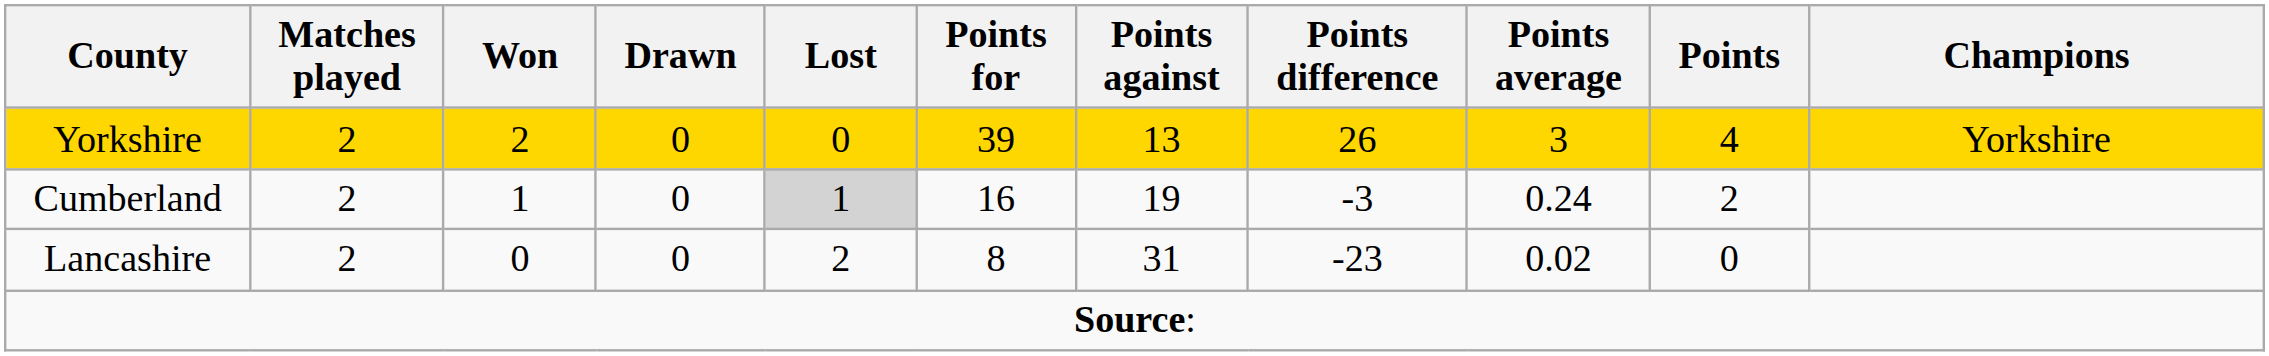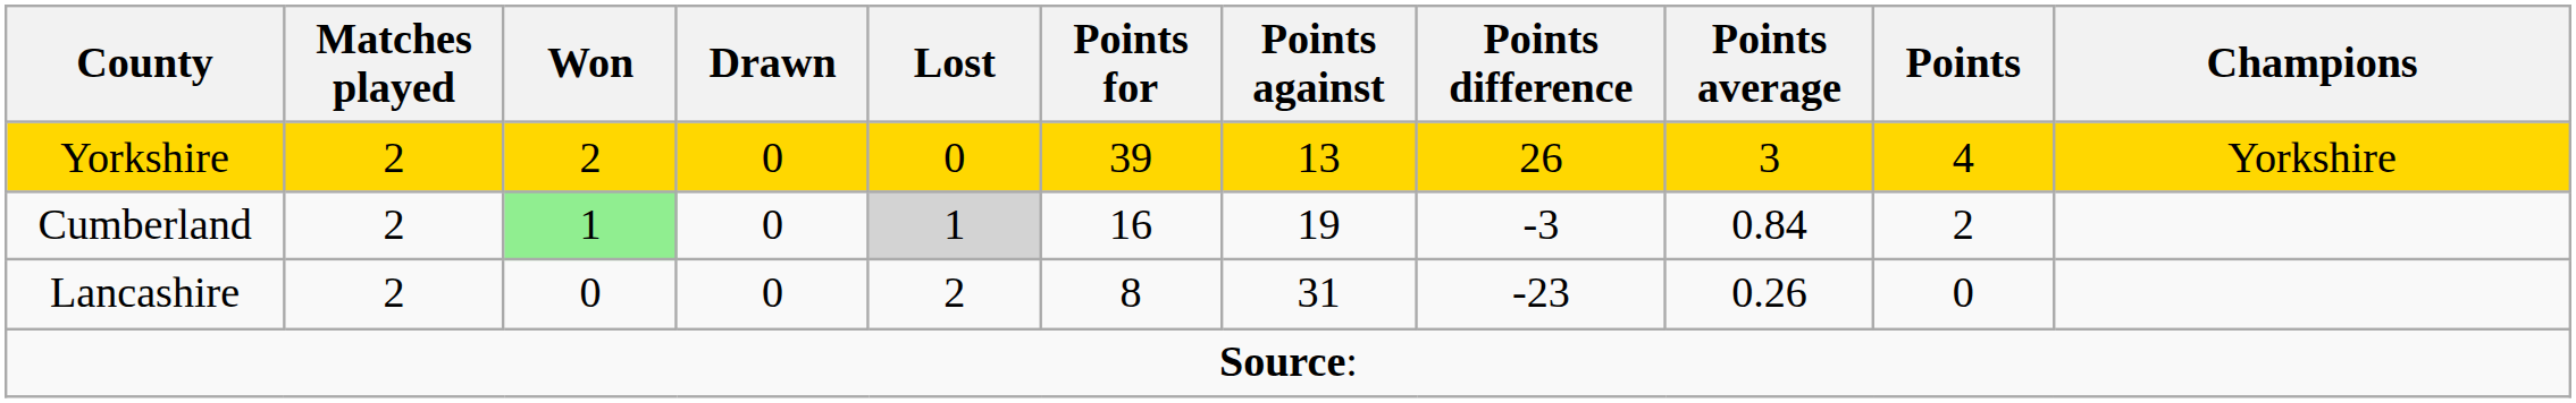 <table class="wikitable plainrowheaders" style="text-align: center; width: 60%">
 <tr>
 <th scope="col" style="width: 5%;">County</th>
 <th scope="col" style="width: 5%;">Matches played</th>
 <th scope="col" style="width: 5%;">Won</th>
 <th scope="col" style="width: 5%;">Drawn</th>
 <th scope="col" style="width: 5%;">Lost</th>
 <th scope="col" style="width: 5%;">Points for</th>
 <th scope="col" style="width: 5%;">Points against</th>
 <th scope="col" style="width: 5%;">Points difference</th>
 <th scope="col" style="width: 5%;">Points average</th>
 <th scope="col" style="width: 5%;">Points</th>
 <th scope="col" style="width: 15%;">Champions</th>
 </tr>
 <tr style="background: gold;">
 <td>Yorkshire</td>
 <td>2</td>
 <td>2</td>
 <td>0</td>
 <td>0</td>
 <td>39</td>
 <td>13</td>
 <td>26</td>
 <td>3</td>
 <td>4</td>
 <td>Yorkshire</td>
 </tr>
 <tr>
 <td>Cumberland</td>
 <td>2</td>
-<td>1</td>
+<td style="background: lightgreen;">1</td>
 <td>0</td>
 <td style="background: lightgrey;">1</td>
 <td>16</td>
 <td>19</td>
 <td>-3</td>
-<td>0.24</td>
+<td>0.84</td>
 <td>2</td>
 <td></td>
 </tr>
 <tr>
 <td>Lancashire</td>
 <td>2</td>
 <td>0</td>
 <td>0</td>
 <td>2</td>
 <td>8</td>
 <td>31</td>
 <td>-23</td>
-<td>0.02</td>
+<td>0.26</td>
 <td>0</td>
 <td></td>
 </tr>
 <tr>
 <td colspan="11"><strong>Source</strong>:</td>
 </tr>
 </table>
